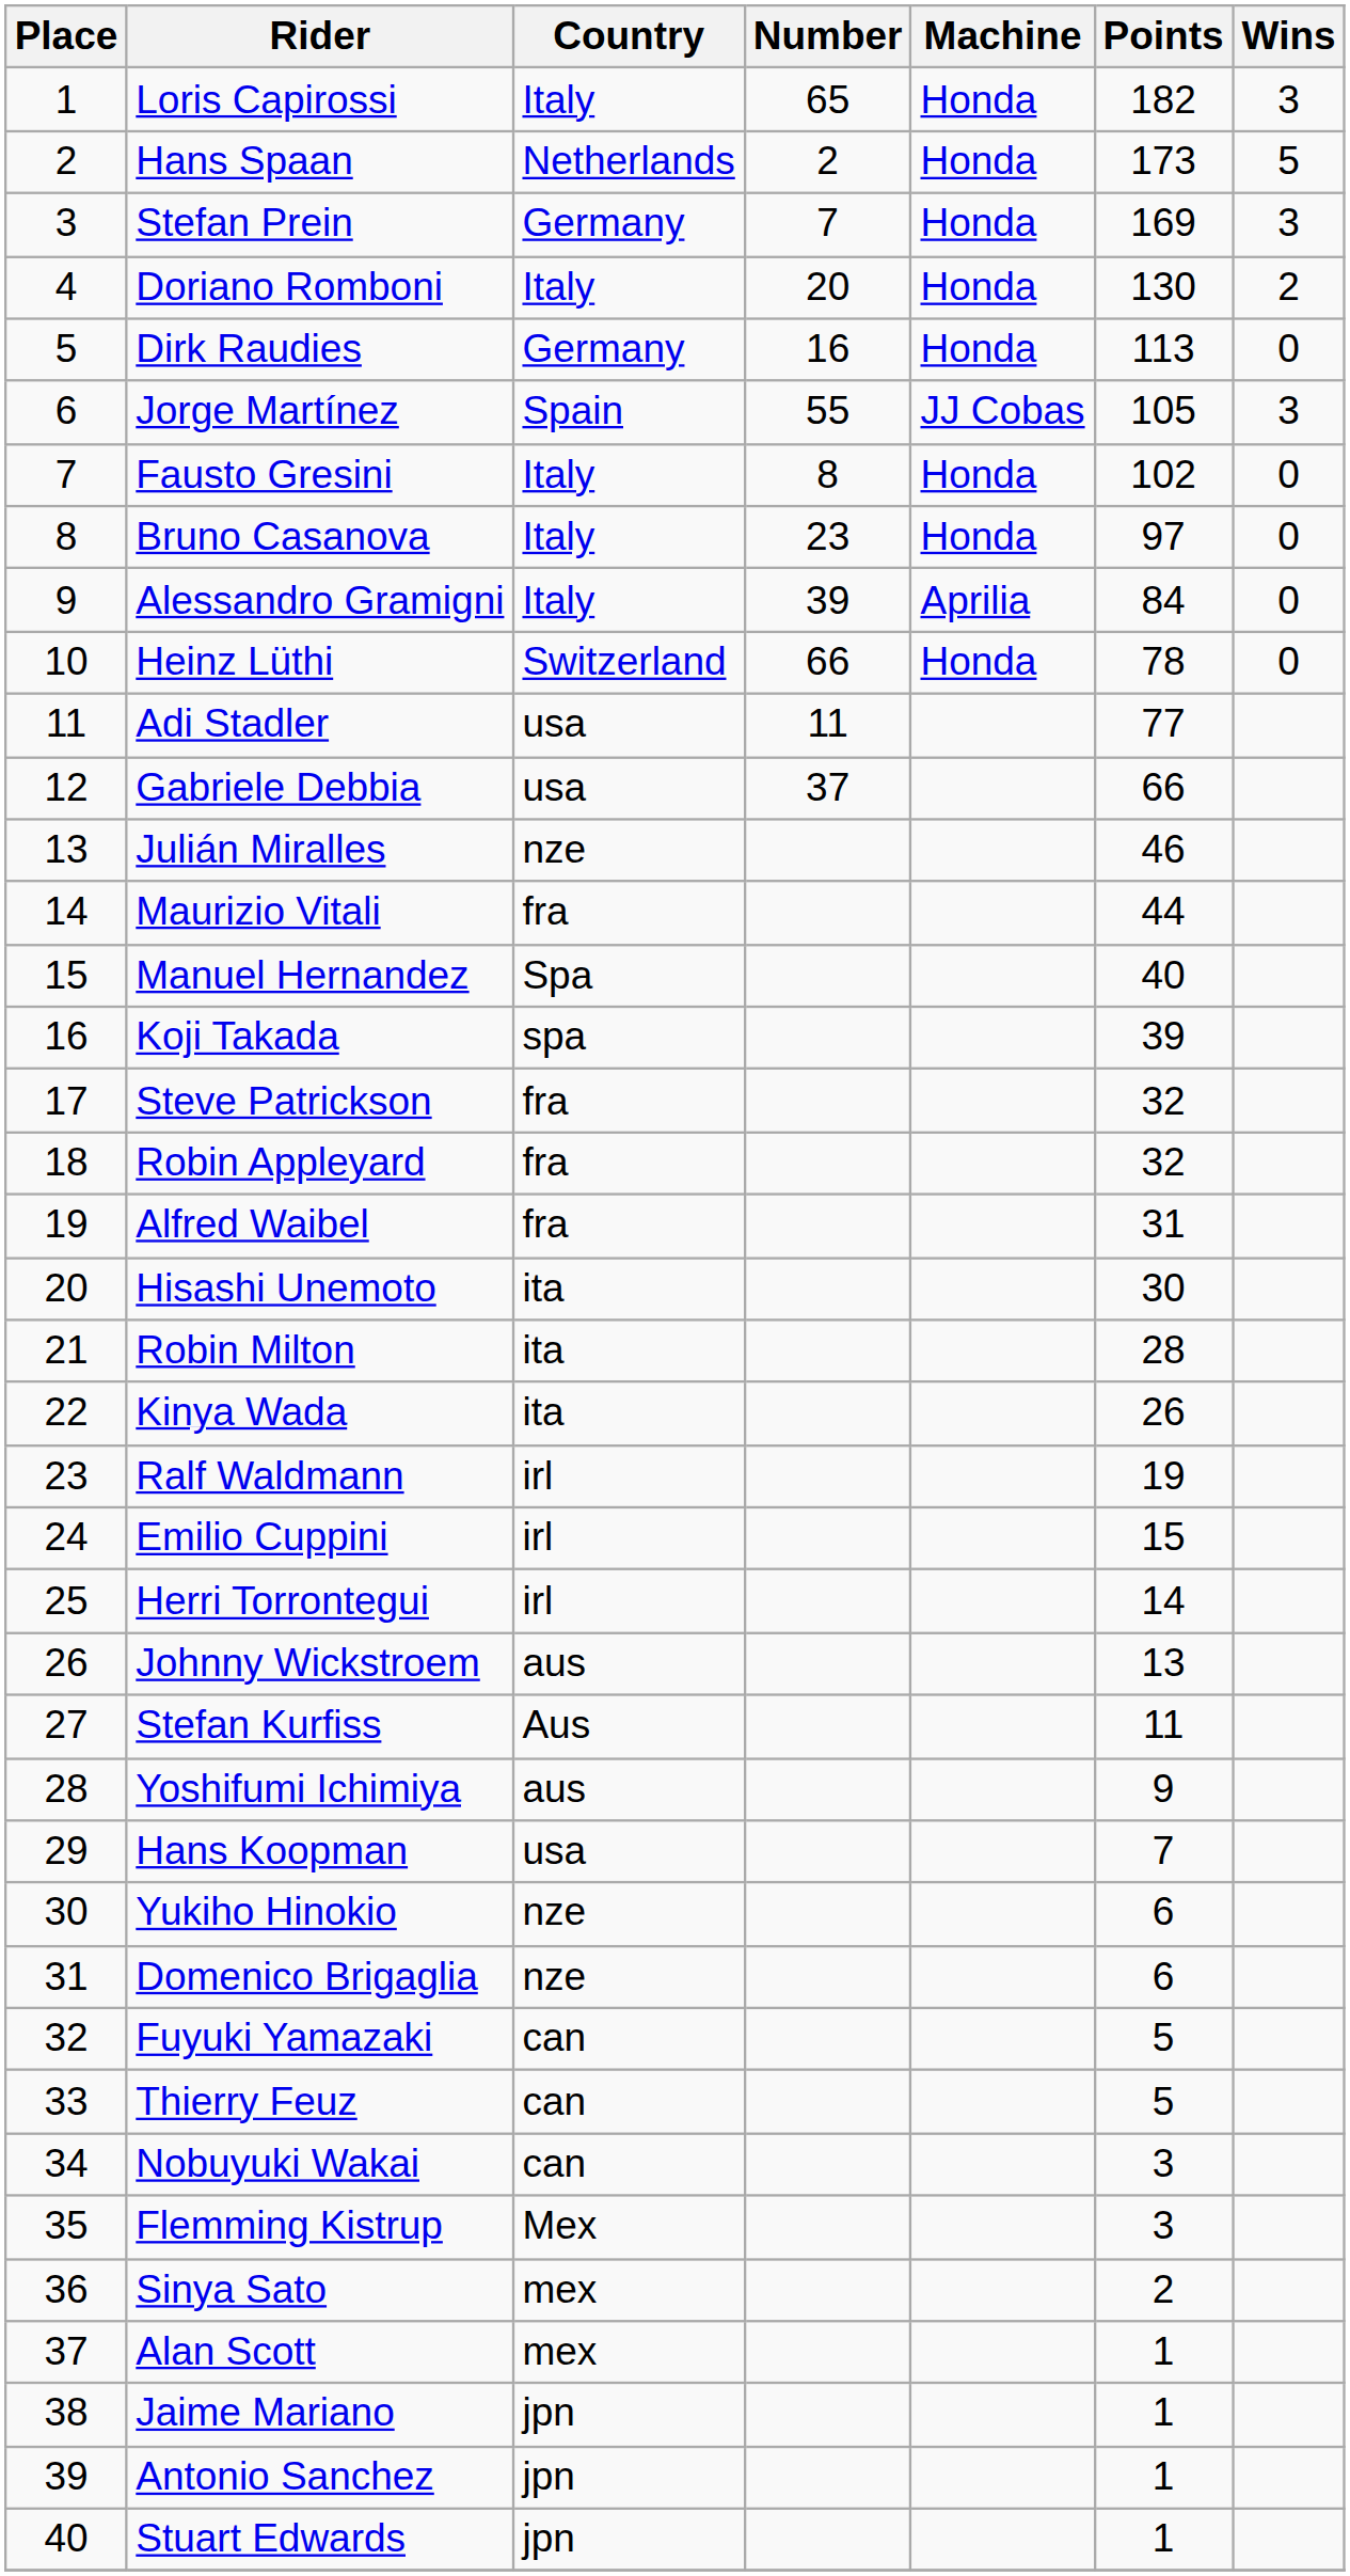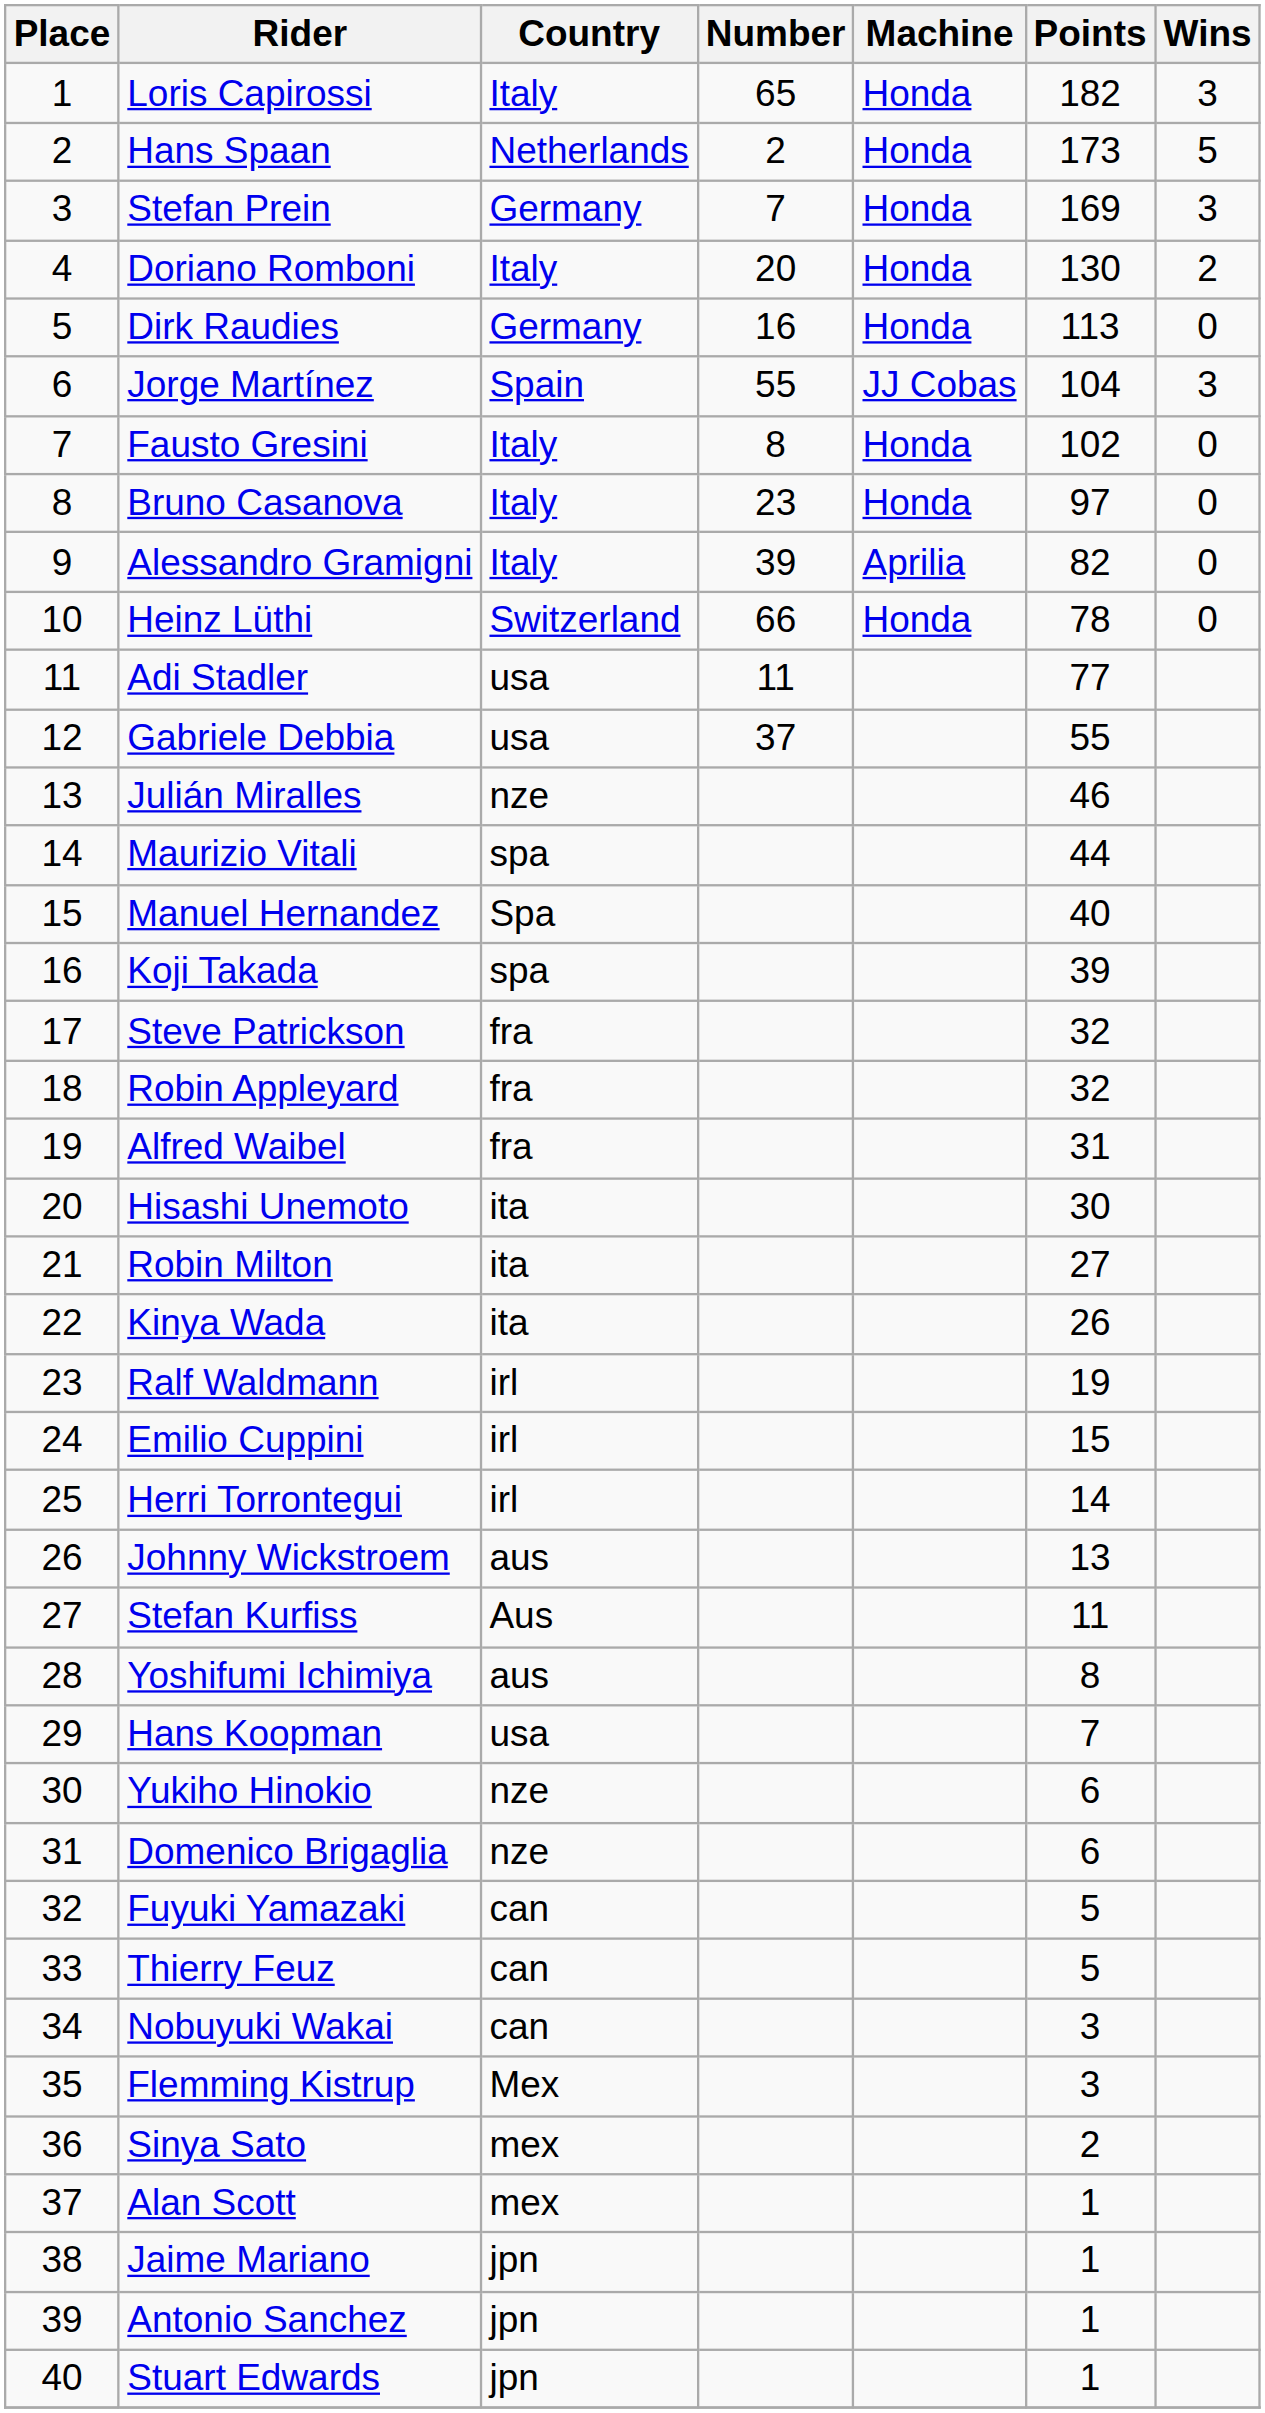 <table class="wikitable">
 <tr>
 <th>Place</th>
 <th>Rider</th>
 <th>Country</th>
 <th>Number</th>
 <th>Machine</th>
 <th>Points</th>
 <th>Wins</th>
 </tr>
 <tr>
 <td align="center">1</td>
 <td> <a href='#'>Loris Capirossi</a></td>
 <td><a href='#'>Italy</a></td>
 <td align="center">65</td>
 <td><a href='#'>Honda</a></td>
 <td align="center">182</td>
 <td align="center">3</td>
 </tr>
 <tr>
 <td align="center">2</td>
 <td> <a href='#'>Hans Spaan</a></td>
 <td><a href='#'>Netherlands</a></td>
 <td align="center">2</td>
 <td><a href='#'>Honda</a></td>
 <td align="center">173</td>
 <td align="center">5</td>
 </tr>
 <tr>
 <td align="center">3</td>
 <td> <a href='#'>Stefan Prein</a></td>
 <td><a href='#'>Germany</a></td>
 <td align="center">7</td>
 <td><a href='#'>Honda</a></td>
 <td align="center">169</td>
 <td align="center">3</td>
 </tr>
 <tr>
 <td align="center">4</td>
 <td> <a href='#'>Doriano Romboni</a></td>
 <td><a href='#'>Italy</a></td>
 <td align="center">20</td>
 <td><a href='#'>Honda</a></td>
 <td align="center">130</td>
 <td align="center">2</td>
 </tr>
 <tr>
 <td align="center">5</td>
 <td> <a href='#'>Dirk Raudies</a></td>
 <td><a href='#'>Germany</a></td>
 <td align="center">16</td>
 <td><a href='#'>Honda</a></td>
 <td align="center">113</td>
 <td align="center">0</td>
 </tr>
 <tr>
 <td align="center">6</td>
 <td> <a href='#'>Jorge Martínez</a></td>
 <td><a href='#'>Spain</a></td>
 <td align="center">55</td>
 <td><a href='#'>JJ Cobas</a></td>
-<td align="center">105</td>
+<td align="center">104</td>
 <td align="center">3</td>
 </tr>
 <tr>
 <td align="center">7</td>
 <td> <a href='#'>Fausto Gresini</a></td>
 <td><a href='#'>Italy</a></td>
 <td align="center">8</td>
 <td><a href='#'>Honda</a></td>
 <td align="center">102</td>
 <td align="center">0</td>
 </tr>
 <tr>
 <td align="center">8</td>
 <td> <a href='#'>Bruno Casanova</a></td>
 <td><a href='#'>Italy</a></td>
 <td align="center">23</td>
 <td><a href='#'>Honda</a></td>
 <td align="center">97</td>
 <td align="center">0</td>
 </tr>
 <tr>
 <td align="center">9</td>
 <td> <a href='#'>Alessandro Gramigni</a></td>
 <td><a href='#'>Italy</a></td>
 <td align="center">39</td>
 <td><a href='#'>Aprilia</a></td>
-<td align="center">84</td>
+<td align="center">82</td>
 <td align="center">0</td>
 </tr>
 <tr>
 <td align="center">10</td>
 <td> <a href='#'>Heinz Lüthi</a></td>
 <td><a href='#'>Switzerland</a></td>
 <td align="center">66</td>
 <td><a href='#'>Honda</a></td>
 <td align="center">78</td>
 <td align="center">0</td>
 </tr>
 <tr>
 <td align="center">11</td>
 <td><a href='#'>Adi Stadler</a></td>
 <td>usa</td>
 <td align="center">11</td>
 <td></td>
 <td align="center">77</td>
 <td align="center"></td>
 </tr>
 <tr>
 <td align="center">12</td>
 <td><a href='#'>Gabriele Debbia</a></td>
 <td>usa</td>
 <td align="center">37</td>
 <td></td>
-<td align="center">66</td>
+<td align="center">55</td>
 <td align="center"></td>
 </tr>
 <tr>
 <td align="center">13</td>
 <td><a href='#'>Julián Miralles</a></td>
 <td>nze</td>
 <td align="center"></td>
 <td></td>
 <td align="center">46</td>
 <td align="center"></td>
 </tr>
 <tr>
 <td align="center">14</td>
 <td><a href='#'>Maurizio Vitali</a></td>
-<td>fra</td>
+<td>spa</td>
 <td align="center"></td>
 <td></td>
 <td align="center">44</td>
 <td align="center"></td>
 </tr>
 <tr>
 <td align="center">15</td>
 <td><a href='#'>Manuel Hernandez</a></td>
 <td>Spa</td>
 <td align="center"></td>
 <td></td>
 <td align="center">40</td>
 <td align="center"></td>
 </tr>
 <tr>
 <td align="center">16</td>
 <td><a href='#'>Koji Takada</a></td>
 <td>spa</td>
 <td align="center"></td>
 <td></td>
 <td align="center">39</td>
 <td align="center"></td>
 </tr>
 <tr>
 <td align="center">17</td>
 <td><a href='#'>Steve Patrickson</a></td>
 <td>fra</td>
 <td align="center"></td>
 <td></td>
 <td align="center">32</td>
 <td align="center"></td>
 </tr>
 <tr>
 <td align="center">18</td>
 <td><a href='#'>Robin Appleyard</a></td>
 <td>fra</td>
 <td align="center"></td>
 <td></td>
 <td align="center">32</td>
 <td align="center"></td>
 </tr>
 <tr>
 <td align="center">19</td>
 <td><a href='#'>Alfred Waibel</a></td>
 <td>fra</td>
 <td align="center"></td>
 <td></td>
 <td align="center">31</td>
 <td align="center"></td>
 </tr>
 <tr>
 <td align="center">20</td>
 <td><a href='#'>Hisashi Unemoto</a></td>
 <td>ita</td>
 <td align="center"></td>
 <td></td>
 <td align="center">30</td>
 <td align="center"></td>
 </tr>
 <tr>
 <td align="center">21</td>
 <td><a href='#'>Robin Milton</a></td>
 <td>ita</td>
 <td align="center"></td>
 <td></td>
-<td align="center">28</td>
+<td align="center">27</td>
 <td align="center"></td>
 </tr>
 <tr>
 <td align="center">22</td>
 <td><a href='#'>Kinya Wada</a></td>
 <td>ita</td>
 <td align="center"></td>
 <td></td>
 <td align="center">26</td>
 <td align="center"></td>
 </tr>
 <tr>
 <td align="center">23</td>
 <td><a href='#'>Ralf Waldmann</a></td>
 <td>irl</td>
 <td align="center"></td>
 <td></td>
 <td align="center">19</td>
 <td align="center"></td>
 </tr>
 <tr>
 <td align="center">24</td>
 <td><a href='#'>Emilio Cuppini</a></td>
 <td>irl</td>
 <td align="center"></td>
 <td></td>
 <td align="center">15</td>
 <td align="center"></td>
 </tr>
 <tr>
 <td align="center">25</td>
 <td><a href='#'>Herri Torrontegui</a></td>
 <td>irl</td>
 <td align="center"></td>
 <td></td>
 <td align="center">14</td>
 <td align="center"></td>
 </tr>
 <tr>
 <td align="center">26</td>
 <td><a href='#'>Johnny Wickstroem</a></td>
 <td>aus</td>
 <td align="center"></td>
 <td></td>
 <td align="center">13</td>
 <td align="center"></td>
 </tr>
 <tr>
 <td align="center">27</td>
 <td><a href='#'>Stefan Kurfiss</a></td>
 <td>Aus</td>
 <td align="center"></td>
 <td></td>
 <td align="center">11</td>
 <td align="center"></td>
 </tr>
 <tr>
 <td align="center">28</td>
 <td><a href='#'>Yoshifumi Ichimiya</a></td>
 <td>aus</td>
 <td align="center"></td>
 <td></td>
-<td align="center">9</td>
+<td align="center">8</td>
 <td align="center"></td>
 </tr>
 <tr>
 <td align="center">29</td>
 <td><a href='#'>Hans Koopman</a></td>
 <td>usa</td>
 <td align="center"></td>
 <td></td>
 <td align="center">7</td>
 <td align="center"></td>
 </tr>
 <tr>
 <td align="center">30</td>
 <td><a href='#'>Yukiho Hinokio</a></td>
 <td>nze</td>
 <td align="center"></td>
 <td></td>
 <td align="center">6</td>
 <td align="center"></td>
 </tr>
 <tr>
 <td align="center">31</td>
 <td><a href='#'>Domenico Brigaglia</a></td>
 <td>nze</td>
 <td align="center"></td>
 <td></td>
 <td align="center">6</td>
 <td align="center"></td>
 </tr>
 <tr>
 <td align="center">32</td>
 <td><a href='#'>Fuyuki Yamazaki</a></td>
 <td>can</td>
 <td align="center"></td>
 <td></td>
 <td align="center">5</td>
 <td align="center"></td>
 </tr>
 <tr>
 <td align="center">33</td>
 <td><a href='#'>Thierry Feuz</a></td>
 <td>can</td>
 <td align="center"></td>
 <td></td>
 <td align="center">5</td>
 <td align="center"></td>
 </tr>
 <tr>
 <td align="center">34</td>
 <td><a href='#'>Nobuyuki Wakai</a></td>
 <td>can</td>
 <td align="center"></td>
 <td></td>
 <td align="center">3</td>
 <td align="center"></td>
 </tr>
 <tr>
 <td align="center">35</td>
 <td><a href='#'>Flemming Kistrup</a></td>
 <td>Mex</td>
 <td align="center"></td>
 <td></td>
 <td align="center">3</td>
 <td align="center"></td>
 </tr>
 <tr>
 <td align="center">36</td>
 <td><a href='#'>Sinya Sato</a></td>
 <td>mex</td>
 <td align="center"></td>
 <td></td>
 <td align="center">2</td>
 <td align="center"></td>
 </tr>
 <tr>
 <td align="center">37</td>
 <td><a href='#'>Alan Scott</a></td>
 <td>mex</td>
 <td align="center"></td>
 <td></td>
 <td align="center">1</td>
 <td align="center"></td>
 </tr>
 <tr>
 <td align="center">38</td>
 <td><a href='#'>Jaime Mariano</a></td>
 <td>jpn</td>
 <td align="center"></td>
 <td></td>
 <td align="center">1</td>
 <td align="center"></td>
 </tr>
 <tr>
 <td align="center">39</td>
 <td><a href='#'>Antonio Sanchez</a></td>
 <td>jpn</td>
 <td align="center"></td>
 <td></td>
 <td align="center">1</td>
 <td align="center"></td>
 </tr>
 <tr>
 <td align="center">40</td>
 <td><a href='#'>Stuart Edwards</a></td>
 <td>jpn</td>
 <td align="center"></td>
 <td></td>
 <td align="center">1</td>
 <td align="center"></td>
 </tr>
 <tr>
 </tr>
 </table>
